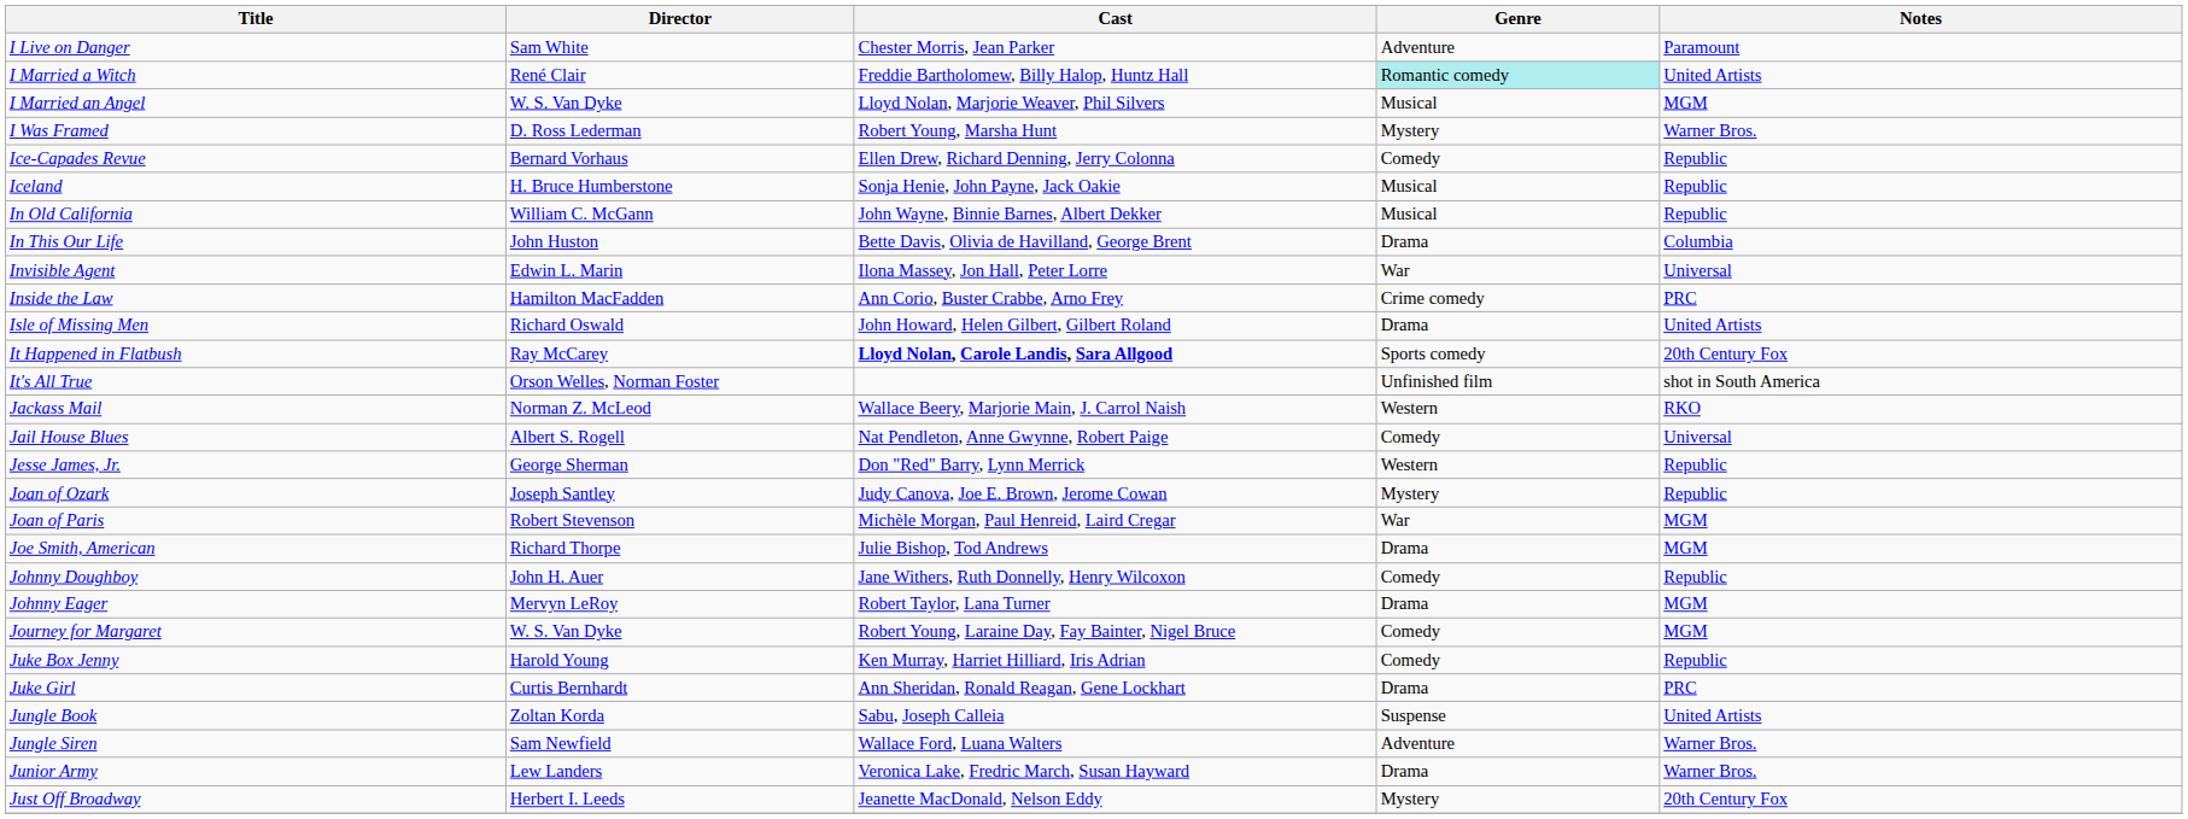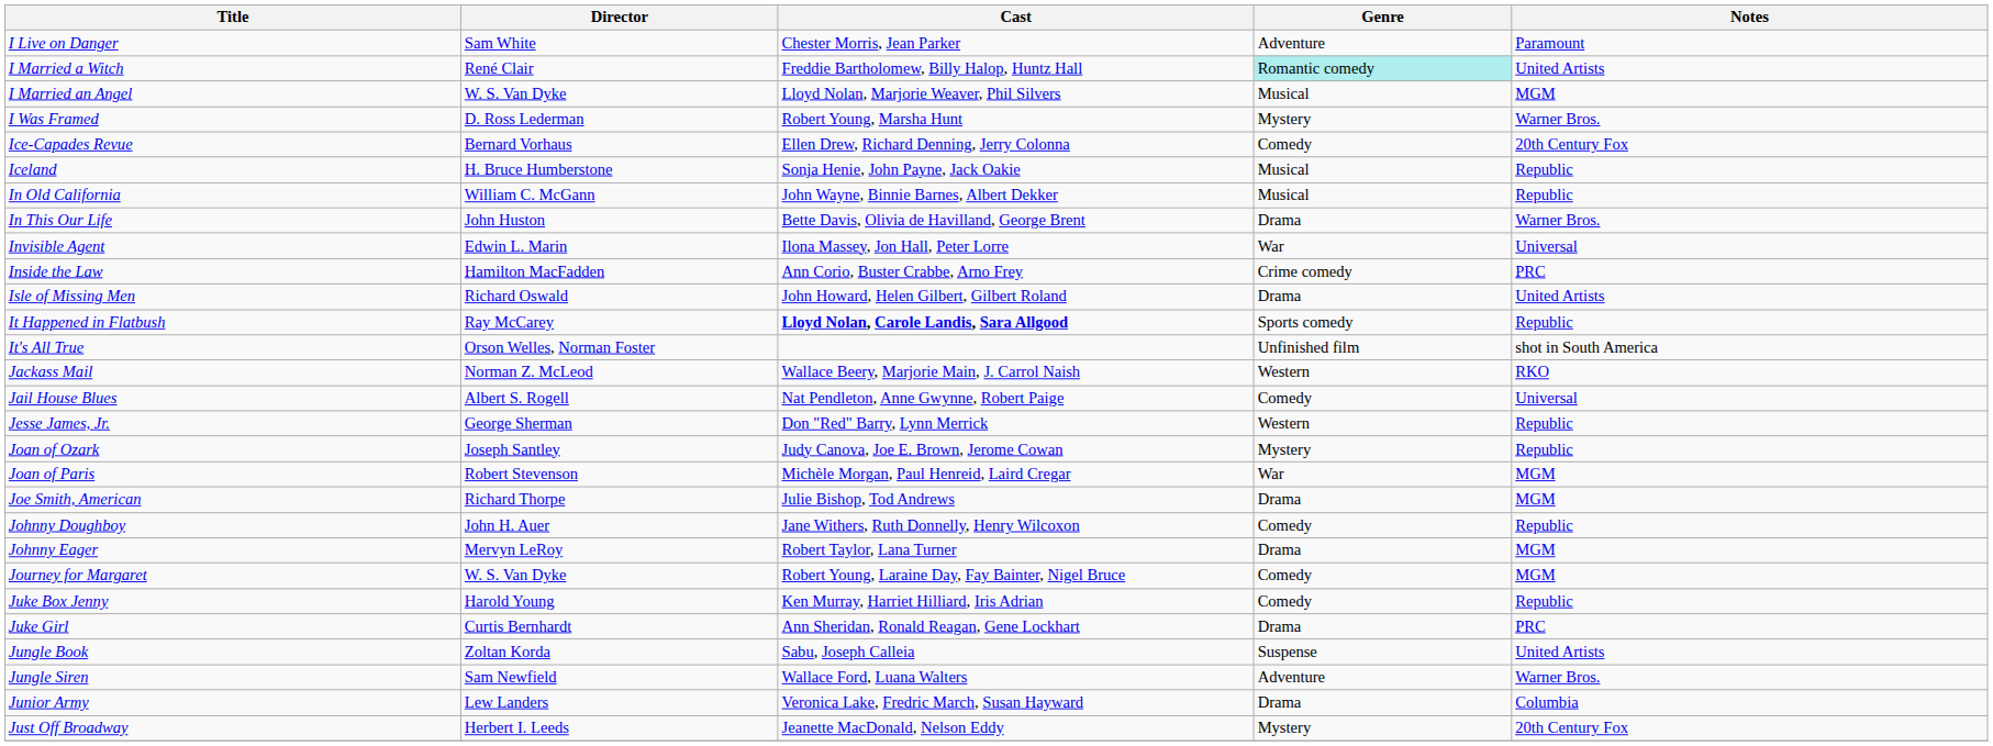 <table class="wikitable" style="width:100%;">
 <tr>
 <th style="width:23%;">Title</th>
 <th style="width:16%;">Director</th>
 <th style="width:24%;">Cast</th>
 <th style="width:13%;">Genre</th>
 <th style="width:24%;">Notes</th>
 </tr>
 <tr>
 <td><em><a href='#'>I Live on Danger</a></em></td>
 <td><a href='#'>Sam White</a></td>
 <td><a href='#'>Chester Morris</a>, <a href='#'>Jean Parker</a></td>
 <td>Adventure</td>
 <td><a href='#'>Paramount</a></td>
 </tr>
 <tr>
 <td><em><a href='#'>I Married a Witch</a></em></td>
 <td><a href='#'>René Clair</a></td>
 <td><a href='#'>Freddie Bartholomew</a>, <a href='#'>Billy Halop</a>, <a href='#'>Huntz Hall</a></td>
 <td style="background: paleturquoise;">Romantic comedy</td>
 <td><a href='#'>United Artists</a></td>
 </tr>
 <tr>
 <td><em><a href='#'>I Married an Angel</a></em></td>
 <td><a href='#'>W. S. Van Dyke</a></td>
 <td><a href='#'>Lloyd Nolan</a>, <a href='#'>Marjorie Weaver</a>, <a href='#'>Phil Silvers</a></td>
 <td>Musical</td>
 <td><a href='#'>MGM</a></td>
 </tr>
 <tr>
 <td><em><a href='#'>I Was Framed</a></em></td>
 <td><a href='#'>D. Ross Lederman</a></td>
 <td><a href='#'>Robert Young</a>, <a href='#'>Marsha Hunt</a></td>
 <td>Mystery</td>
 <td><a href='#'>Warner Bros.</a></td>
 </tr>
 <tr>
 <td><em><a href='#'>Ice-Capades Revue</a></em></td>
 <td><a href='#'>Bernard Vorhaus</a></td>
 <td><a href='#'>Ellen Drew</a>, <a href='#'>Richard Denning</a>, <a href='#'>Jerry Colonna</a></td>
 <td>Comedy</td>
-<td><a href='#'>Republic</a></td>
+<td><a href='#'>20th Century Fox</a></td>
 </tr>
 <tr>
 <td><em><a href='#'>Iceland</a></em></td>
 <td><a href='#'>H. Bruce Humberstone</a></td>
 <td><a href='#'>Sonja Henie</a>, <a href='#'>John Payne</a>, <a href='#'>Jack Oakie</a></td>
 <td>Musical</td>
 <td><a href='#'>Republic</a></td>
 </tr>
 <tr>
 <td><em><a href='#'>In Old California</a></em></td>
 <td><a href='#'>William C. McGann</a></td>
 <td><a href='#'>John Wayne</a>, <a href='#'>Binnie Barnes</a>, <a href='#'>Albert Dekker</a></td>
 <td>Musical</td>
 <td><a href='#'>Republic</a></td>
 </tr>
 <tr>
 <td><em><a href='#'>In This Our Life</a></em></td>
 <td><a href='#'>John Huston</a></td>
 <td><a href='#'>Bette Davis</a>, <a href='#'>Olivia de Havilland</a>, <a href='#'>George Brent</a></td>
 <td>Drama</td>
-<td><a href='#'>Columbia</a></td>
+<td><a href='#'>Warner Bros.</a></td>
 </tr>
 <tr>
 <td><em><a href='#'>Invisible Agent</a></em></td>
 <td><a href='#'>Edwin L. Marin</a></td>
 <td><a href='#'>Ilona Massey</a>, <a href='#'>Jon Hall</a>, <a href='#'>Peter Lorre</a></td>
 <td>War</td>
 <td><a href='#'>Universal</a></td>
 </tr>
 <tr>
 <td><em><a href='#'>Inside the Law</a></em></td>
 <td><a href='#'>Hamilton MacFadden</a></td>
 <td><a href='#'>Ann Corio</a>, <a href='#'>Buster Crabbe</a>, <a href='#'>Arno Frey</a></td>
 <td>Crime comedy</td>
 <td><a href='#'>PRC</a></td>
 </tr>
 <tr>
 <td><em><a href='#'>Isle of Missing Men</a></em></td>
 <td><a href='#'>Richard Oswald</a></td>
 <td><a href='#'>John Howard</a>, <a href='#'>Helen Gilbert</a>, <a href='#'>Gilbert Roland</a></td>
 <td>Drama</td>
 <td><a href='#'>United Artists</a></td>
 </tr>
 <tr>
 <td><em><a href='#'>It Happened in Flatbush</a></em></td>
 <td><a href='#'>Ray McCarey</a></td>
 <td><strong><a href='#'>Lloyd Nolan</a>, <a href='#'>Carole Landis</a>, <a href='#'>Sara Allgood</a></strong></td>
 <td>Sports comedy</td>
-<td><a href='#'>20th Century Fox</a></td>
+<td><a href='#'>Republic</a></td>
 </tr>
 <tr>
 <td><em><a href='#'>It's All True</a></em></td>
 <td><a href='#'>Orson Welles</a>, <a href='#'>Norman Foster</a></td>
 <td></td>
 <td>Unfinished film</td>
 <td>shot in South America</td>
 </tr>
 <tr>
 <td><em><a href='#'>Jackass Mail</a></em></td>
 <td><a href='#'>Norman Z. McLeod</a></td>
 <td><a href='#'>Wallace Beery</a>, <a href='#'>Marjorie Main</a>, <a href='#'>J. Carrol Naish</a></td>
 <td>Western</td>
 <td><a href='#'>RKO</a></td>
 </tr>
 <tr>
 <td><em><a href='#'>Jail House Blues</a></em></td>
 <td><a href='#'>Albert S. Rogell</a></td>
 <td><a href='#'>Nat Pendleton</a>, <a href='#'>Anne Gwynne</a>, <a href='#'>Robert Paige</a></td>
 <td>Comedy</td>
 <td><a href='#'>Universal</a></td>
 </tr>
 <tr>
 <td><em><a href='#'>Jesse James, Jr.</a></em></td>
 <td><a href='#'>George Sherman</a></td>
 <td><a href='#'>Don "Red" Barry</a>, <a href='#'>Lynn Merrick</a></td>
 <td>Western</td>
 <td><a href='#'>Republic</a></td>
 </tr>
 <tr>
 <td><em><a href='#'>Joan of Ozark</a></em></td>
 <td><a href='#'>Joseph Santley</a></td>
 <td><a href='#'>Judy Canova</a>, <a href='#'>Joe E. Brown</a>, <a href='#'>Jerome Cowan</a></td>
 <td>Mystery</td>
 <td><a href='#'>Republic</a></td>
 </tr>
 <tr>
 <td><em><a href='#'>Joan of Paris</a></em></td>
 <td><a href='#'>Robert Stevenson</a></td>
 <td><a href='#'>Michèle Morgan</a>, <a href='#'>Paul Henreid</a>, <a href='#'>Laird Cregar</a></td>
 <td>War</td>
 <td><a href='#'>MGM</a></td>
 </tr>
 <tr>
 <td><em><a href='#'>Joe Smith, American</a></em></td>
 <td><a href='#'>Richard Thorpe</a></td>
 <td><a href='#'>Julie Bishop</a>, <a href='#'>Tod Andrews</a></td>
 <td>Drama</td>
 <td><a href='#'>MGM</a></td>
 </tr>
 <tr>
 <td><em><a href='#'>Johnny Doughboy</a></em></td>
 <td><a href='#'>John H. Auer</a></td>
 <td><a href='#'>Jane Withers</a>, <a href='#'>Ruth Donnelly</a>, <a href='#'>Henry Wilcoxon</a></td>
 <td>Comedy</td>
 <td><a href='#'>Republic</a></td>
 </tr>
 <tr>
 <td><em><a href='#'>Johnny Eager</a></em></td>
 <td><a href='#'>Mervyn LeRoy</a></td>
 <td><a href='#'>Robert Taylor</a>, <a href='#'>Lana Turner</a></td>
 <td>Drama</td>
 <td><a href='#'>MGM</a></td>
 </tr>
 <tr>
 <td><em><a href='#'>Journey for Margaret</a></em></td>
 <td><a href='#'>W. S. Van Dyke</a></td>
 <td><a href='#'>Robert Young</a>, <a href='#'>Laraine Day</a>, <a href='#'>Fay Bainter</a>, <a href='#'>Nigel Bruce</a></td>
 <td>Comedy</td>
 <td><a href='#'>MGM</a></td>
 </tr>
 <tr>
 <td><em><a href='#'>Juke Box Jenny</a></em></td>
 <td><a href='#'>Harold Young</a></td>
 <td><a href='#'>Ken Murray</a>, <a href='#'>Harriet Hilliard</a>, <a href='#'>Iris Adrian</a></td>
 <td>Comedy</td>
 <td><a href='#'>Republic</a></td>
 </tr>
 <tr>
 <td><em><a href='#'>Juke Girl</a></em></td>
 <td><a href='#'>Curtis Bernhardt</a></td>
 <td><a href='#'>Ann Sheridan</a>, <a href='#'>Ronald Reagan</a>, <a href='#'>Gene Lockhart</a></td>
 <td>Drama</td>
 <td><a href='#'>PRC</a></td>
 </tr>
 <tr>
 <td><em><a href='#'>Jungle Book</a></em></td>
 <td><a href='#'>Zoltan Korda</a></td>
 <td><a href='#'>Sabu</a>, <a href='#'>Joseph Calleia</a></td>
 <td>Suspense</td>
 <td><a href='#'>United Artists</a></td>
 </tr>
 <tr>
 <td><em><a href='#'>Jungle Siren</a></em></td>
 <td><a href='#'>Sam Newfield</a></td>
 <td><a href='#'>Wallace Ford</a>, <a href='#'>Luana Walters</a></td>
 <td>Adventure</td>
 <td><a href='#'>Warner Bros.</a></td>
 </tr>
 <tr>
 <td><em><a href='#'>Junior Army</a></em></td>
 <td><a href='#'>Lew Landers</a></td>
 <td><a href='#'>Veronica Lake</a>, <a href='#'>Fredric March</a>, <a href='#'>Susan Hayward</a></td>
 <td>Drama</td>
-<td><a href='#'>Warner Bros.</a></td>
+<td><a href='#'>Columbia</a></td>
 </tr>
 <tr>
 <td><em><a href='#'>Just Off Broadway</a></em></td>
 <td><a href='#'>Herbert I. Leeds</a></td>
 <td><a href='#'>Jeanette MacDonald</a>, <a href='#'>Nelson Eddy</a></td>
 <td>Mystery</td>
 <td><a href='#'>20th Century Fox</a></td>
 </tr>
 <tr>
 </tr>
 </table>
